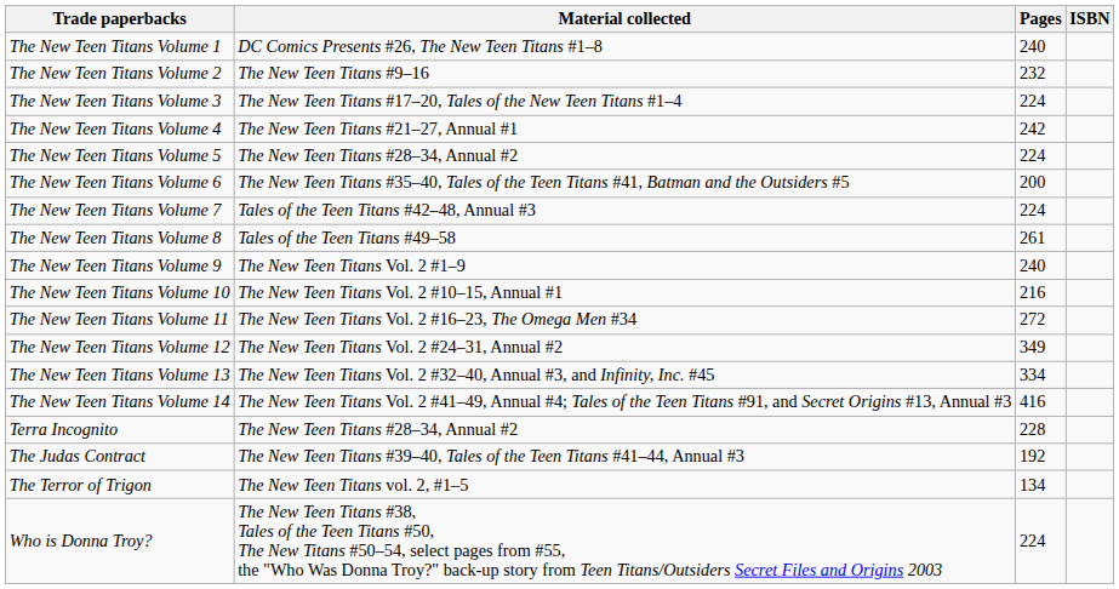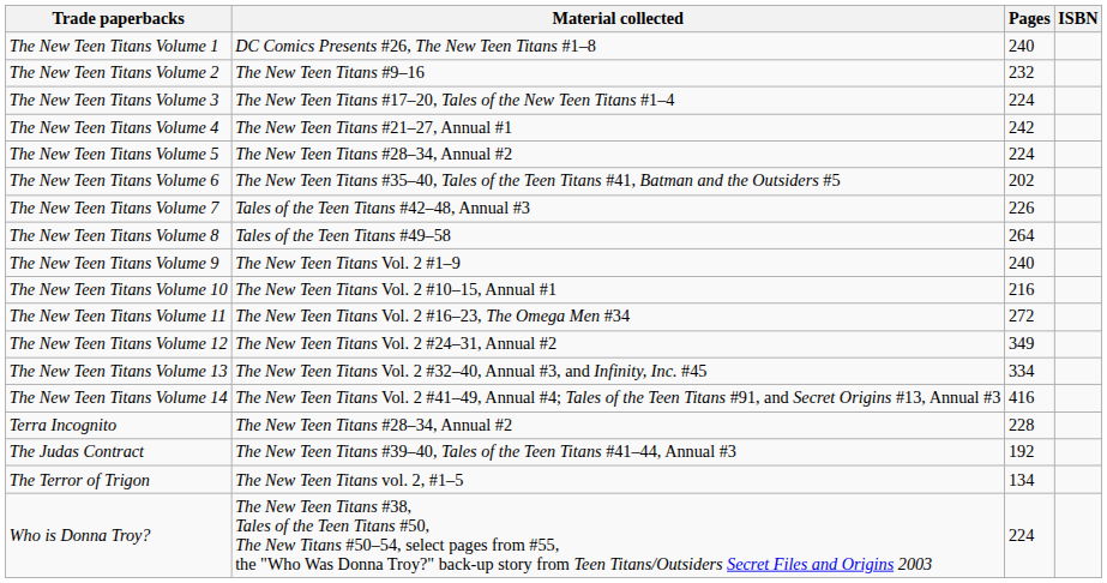 <table class="wikitable">
 <tr>
 <th>Trade paperbacks</th>
 <th>Material collected</th>
 <th>Pages</th>
 <th>ISBN</th>
 </tr>
 <tr>
 <td><em>The New Teen Titans Volume 1</em></td>
 <td><em>DC Comics Presents</em> #26, <em>The New Teen Titans</em> #1–8</td>
 <td>240</td>
 <td></td>
 </tr>
 <tr>
 <td><em>The New Teen Titans Volume 2</em></td>
 <td><em>The New Teen Titans</em> #9–16</td>
 <td>232</td>
 <td></td>
 </tr>
 <tr>
 <td><em>The New Teen Titans Volume 3</em></td>
 <td><em>The New Teen Titans</em> #17–20, <em>Tales of the New Teen Titans</em> #1–4</td>
 <td>224</td>
 <td></td>
 </tr>
 <tr>
 <td><em>The New Teen Titans Volume 4</em></td>
 <td><em>The New Teen Titans</em> #21–27, Annual #1</td>
 <td>242</td>
 <td></td>
 </tr>
 <tr>
 <td><em>The New Teen Titans Volume 5</em></td>
 <td><em>The New Teen Titans</em> #28–34, Annual #2</td>
 <td>224</td>
 <td></td>
 </tr>
 <tr>
 <td><em>The New Teen Titans Volume 6</em></td>
 <td><em>The New Teen Titans</em> #35–40, <em>Tales of the Teen Titans</em> #41, <em>Batman and the Outsiders</em> #5</td>
-<td>200</td>
+<td>202</td>
 <td></td>
 </tr>
 <tr>
 <td><em>The New Teen Titans Volume 7</em></td>
 <td><em>Tales of the Teen Titans</em> #42–48, Annual #3</td>
-<td>224</td>
+<td>226</td>
 <td></td>
 </tr>
 <tr>
 <td><em>The New Teen Titans Volume 8</em></td>
 <td><em>Tales of the Teen Titans</em> #49–58</td>
-<td>261</td>
+<td>264</td>
 <td></td>
 </tr>
 <tr>
 <td><em>The New Teen Titans Volume 9</em></td>
 <td><em>The New Teen Titans</em> Vol. 2 #1–9</td>
 <td>240</td>
 <td></td>
 </tr>
 <tr>
 <td><em>The New Teen Titans Volume 10</em></td>
 <td><em>The New Teen Titans</em> Vol. 2 #10–15, Annual #1</td>
 <td>216</td>
 <td></td>
 </tr>
 <tr>
 <td><em>The New Teen Titans Volume 11</em></td>
 <td><em>The New Teen Titans</em> Vol. 2 #16–23, <em>The Omega Men</em> #34</td>
 <td>272</td>
 <td></td>
 </tr>
 <tr>
 <td><em>The New Teen Titans Volume 12</em></td>
 <td><em>The New Teen Titans</em> Vol. 2 #24–31, Annual #2</td>
 <td>349</td>
 <td></td>
 </tr>
 <tr>
 <td><em>The New Teen Titans Volume 13</em></td>
 <td><em>The New Teen Titans</em> Vol. 2 #32–40, Annual #3, and <em>Infinity, Inc.</em> #45</td>
 <td>334</td>
 <td></td>
 </tr>
 <tr>
 <td><em>The New Teen Titans Volume 14</em></td>
 <td><em>The New Teen Titans</em> Vol. 2 #41–49, Annual #4; <em>Tales of the Teen Titans</em> #91, and <em>Secret Origins</em> #13, Annual #3</td>
 <td>416</td>
 <td></td>
 </tr>
 <tr>
 <td><em>Terra Incognito</em></td>
 <td><em>The New Teen Titans</em> #28–34, Annual #2</td>
 <td>228</td>
 <td></td>
 </tr>
 <tr>
 <td><em>The Judas Contract</em></td>
 <td><em>The New Teen Titans</em> #39–40, <em>Tales of the Teen Titans</em> #41–44, Annual #3</td>
 <td>192</td>
 <td></td>
 </tr>
 <tr>
 <td><em>The Terror of Trigon</em></td>
 <td><em>The New Teen Titans</em> vol. 2, #1–5</td>
 <td>134</td>
 <td></td>
 </tr>
 <tr>
 <td><em>Who is Donna Troy?</em></td>
 <td><em>The New Teen Titans</em> #38,<br><em>Tales of the Teen Titans</em> #50,<br><em>The New Titans</em> #50–54, select pages from #55,<br>the "Who Was Donna Troy?" back-up story from <em>Teen Titans/Outsiders <a href='#'>Secret Files and Origins</a> 2003</em></td>
 <td>224</td>
 <td></td>
 </tr>
 </table>
